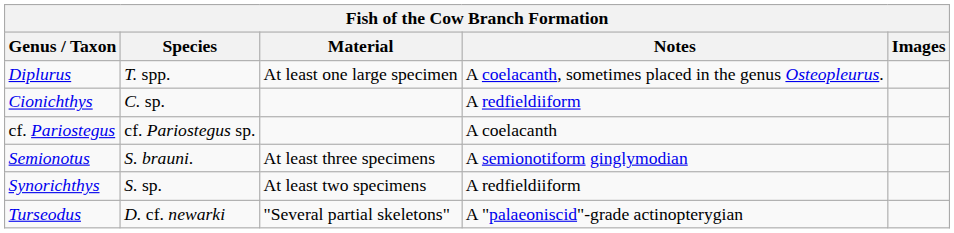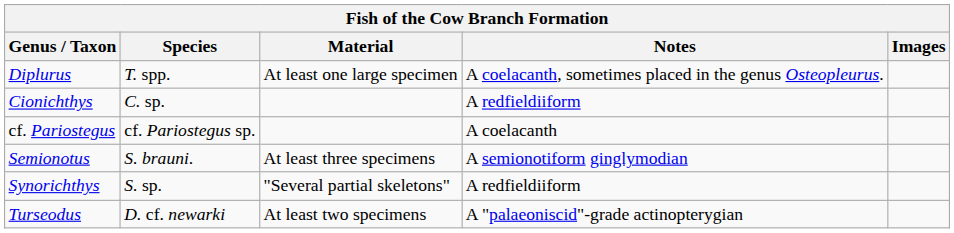 <table class="wikitable" align="center">
 <tr>
 <th colspan="5" align="center"><strong>Fish of the Cow Branch Formation</strong></th>
 </tr>
 <tr>
 <th>Genus / Taxon</th>
 <th>Species</th>
 <th>Material</th>
 <th>Notes</th>
 <th>Images</th>
 </tr>
 <tr>
 <td><em><a href='#'>Diplurus</a></em></td>
 <td><em>T.</em> spp.</td>
 <td>At least one large specimen</td>
 <td>A <a href='#'>coelacanth</a>, sometimes placed in the genus <em><a href='#'>Osteopleurus</a></em>.</td>
 <td></td>
 </tr>
 <tr>
 <td><em><a href='#'>Cionichthys</a></em></td>
 <td><em>C.</em> sp.</td>
 <td></td>
 <td>A <a href='#'>redfieldiiform</a></td>
 <td></td>
 </tr>
 <tr>
 <td>cf. <em><a href='#'>Pariostegus</a></em></td>
 <td>cf. <em>Pariostegus</em> sp.</td>
 <td></td>
 <td>A coelacanth</td>
 <td></td>
 </tr>
 <tr>
 <td><em><a href='#'>Semionotus</a></em></td>
 <td><em>S. brauni</em>.</td>
 <td>At least three specimens</td>
 <td>A <a href='#'>semionotiform</a> <a href='#'>ginglymodian</a></td>
 <td></td>
 </tr>
 <tr>
 <td><em><a href='#'>Synorichthys</a></em></td>
 <td><em>S.</em> sp.</td>
-<td>At least two specimens</td>
+<td>"Several partial skeletons"</td>
 <td>A redfieldiiform</td>
 <td></td>
 </tr>
 <tr>
 <td><em><a href='#'>Turseodus</a></em></td>
 <td><em>D.</em> cf. <em>newarki</em></td>
-<td>"Several partial skeletons"</td>
+<td>At least two specimens</td>
 <td>A "<a href='#'>palaeoniscid</a>"-grade actinopterygian</td>
 <td></td>
 </tr>
 </table>
